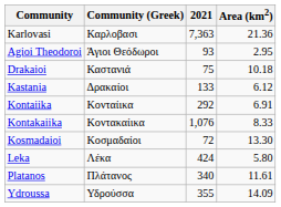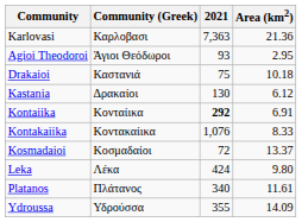 <table class="wikitable">
 <tr>
 <th>Community</th>
 <th>Community (Greek)</th>
 <th> 2021</th>
 <th>Area (km<sup>2</sup>)</th>
 </tr>
 <tr>
 <td>Karlovasi</td>
 <td>Καρλοβασι</td>
 <td align="right">7,363</td>
 <td align="right">21.36</td>
 </tr>
 <tr>
 <td><a href='#'>Agioi Theodoroi</a></td>
 <td>Άγιοι Θεόδωροι</td>
 <td align="right">93</td>
 <td align="right">2.95</td>
 </tr>
 <tr>
 <td><a href='#'>Drakaioi</a></td>
 <td>Καστανιά</td>
 <td align="right">75</td>
 <td align="right">10.18</td>
 </tr>
 <tr>
 <td><a href='#'>Kastania</a></td>
 <td>Δρακαίοι</td>
-<td align="right">133</td>
+<td align="right">130</td>
 <td align="right">6.12</td>
 </tr>
 <tr>
 <td><a href='#'>Kontaiika</a></td>
 <td>Κονταίικα</td>
-<td align="right">292</td>
+<td align="right"><strong>292</strong></td>
 <td align="right">6.91</td>
 </tr>
 <tr>
 <td><a href='#'>Kontakaiika</a></td>
 <td>Κοντακαίικα</td>
 <td align="right">1,076</td>
 <td align="right">8.33</td>
 </tr>
 <tr>
 <td><a href='#'>Kosmadaioi</a></td>
 <td>Κοσμαδαίοι</td>
 <td align="right">72</td>
-<td align="right">13.30</td>
+<td align="right">13.37</td>
 </tr>
 <tr>
 <td><a href='#'>Leka</a></td>
 <td>Λέκα</td>
 <td align="right">424</td>
-<td align="right">5.80</td>
+<td align="right">9.80</td>
 </tr>
 <tr>
 <td><a href='#'>Platanos</a></td>
 <td>Πλάτανος</td>
 <td align="right">340</td>
 <td align="right">11.61</td>
 </tr>
 <tr>
 <td><a href='#'>Ydroussa</a></td>
 <td>Υδρούσσα</td>
 <td align="right">355</td>
 <td align="right">14.09</td>
 </tr>
 </table>
